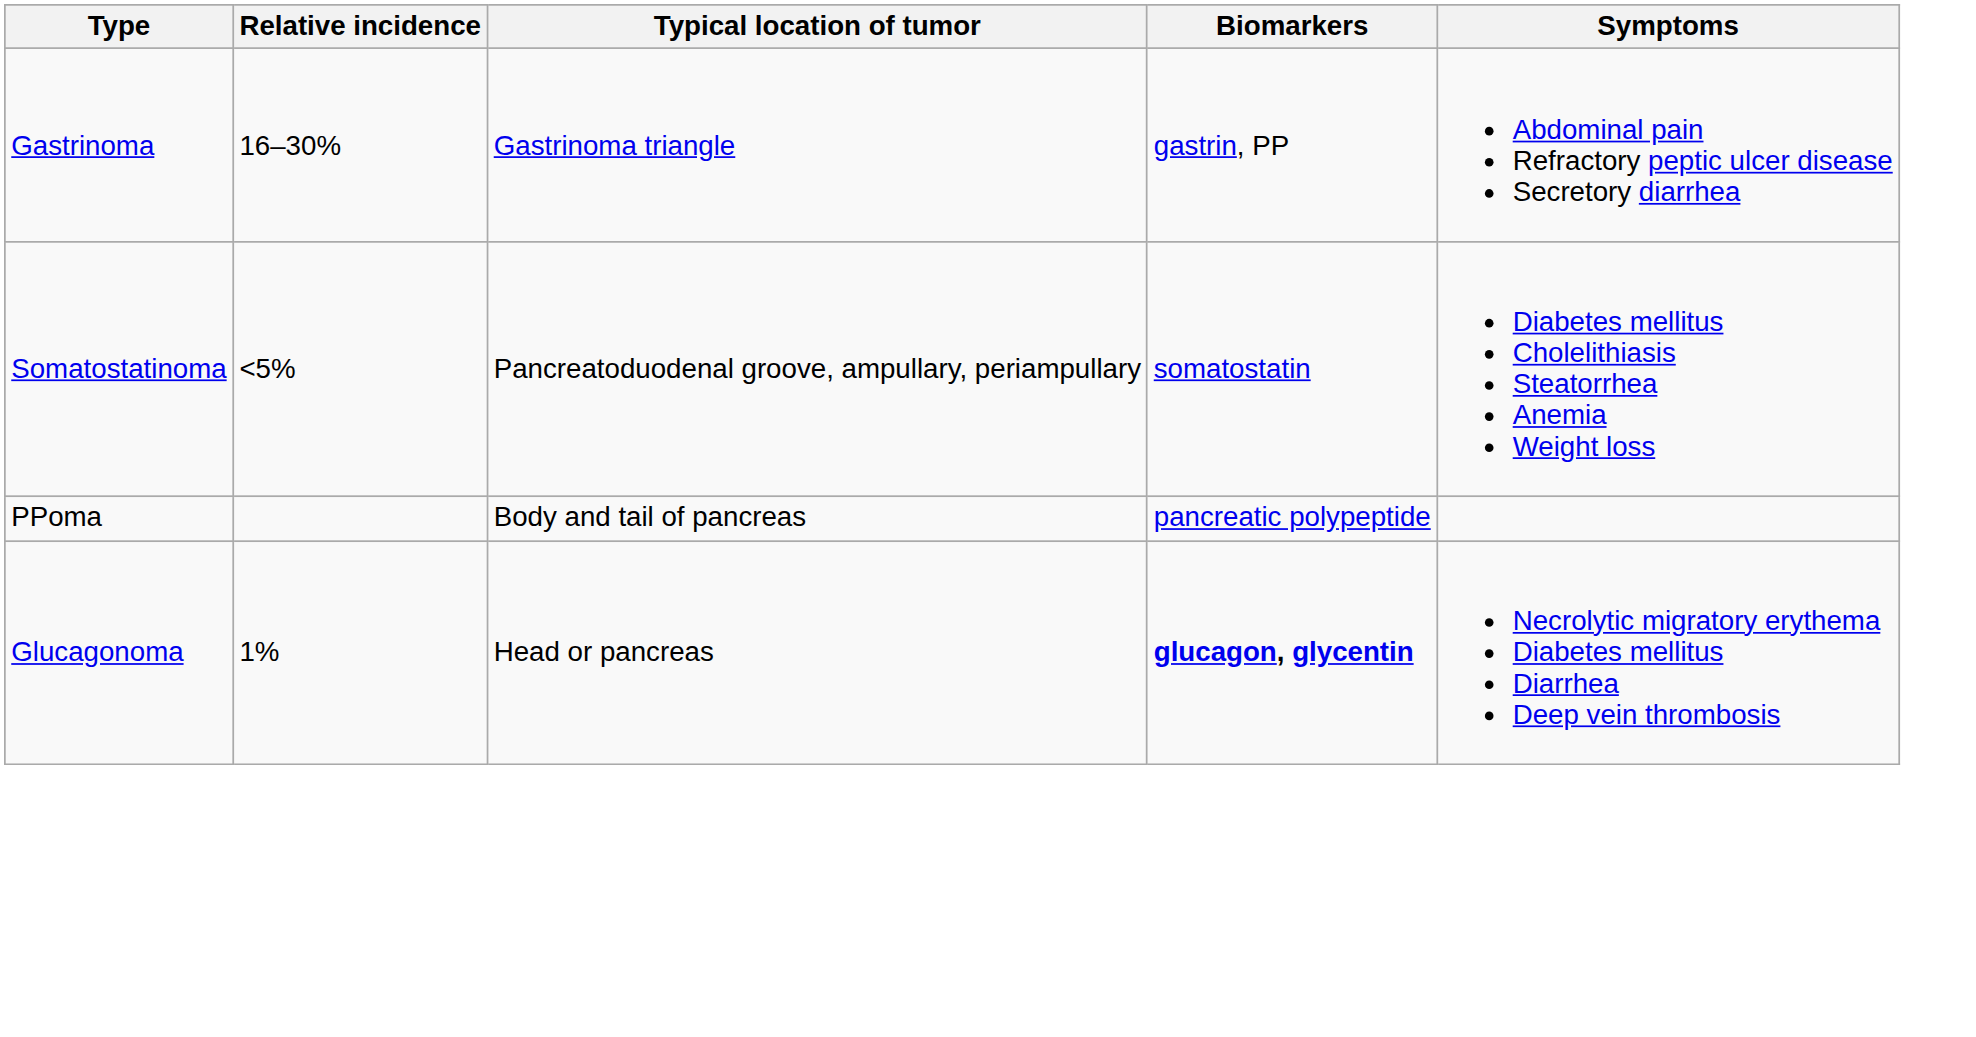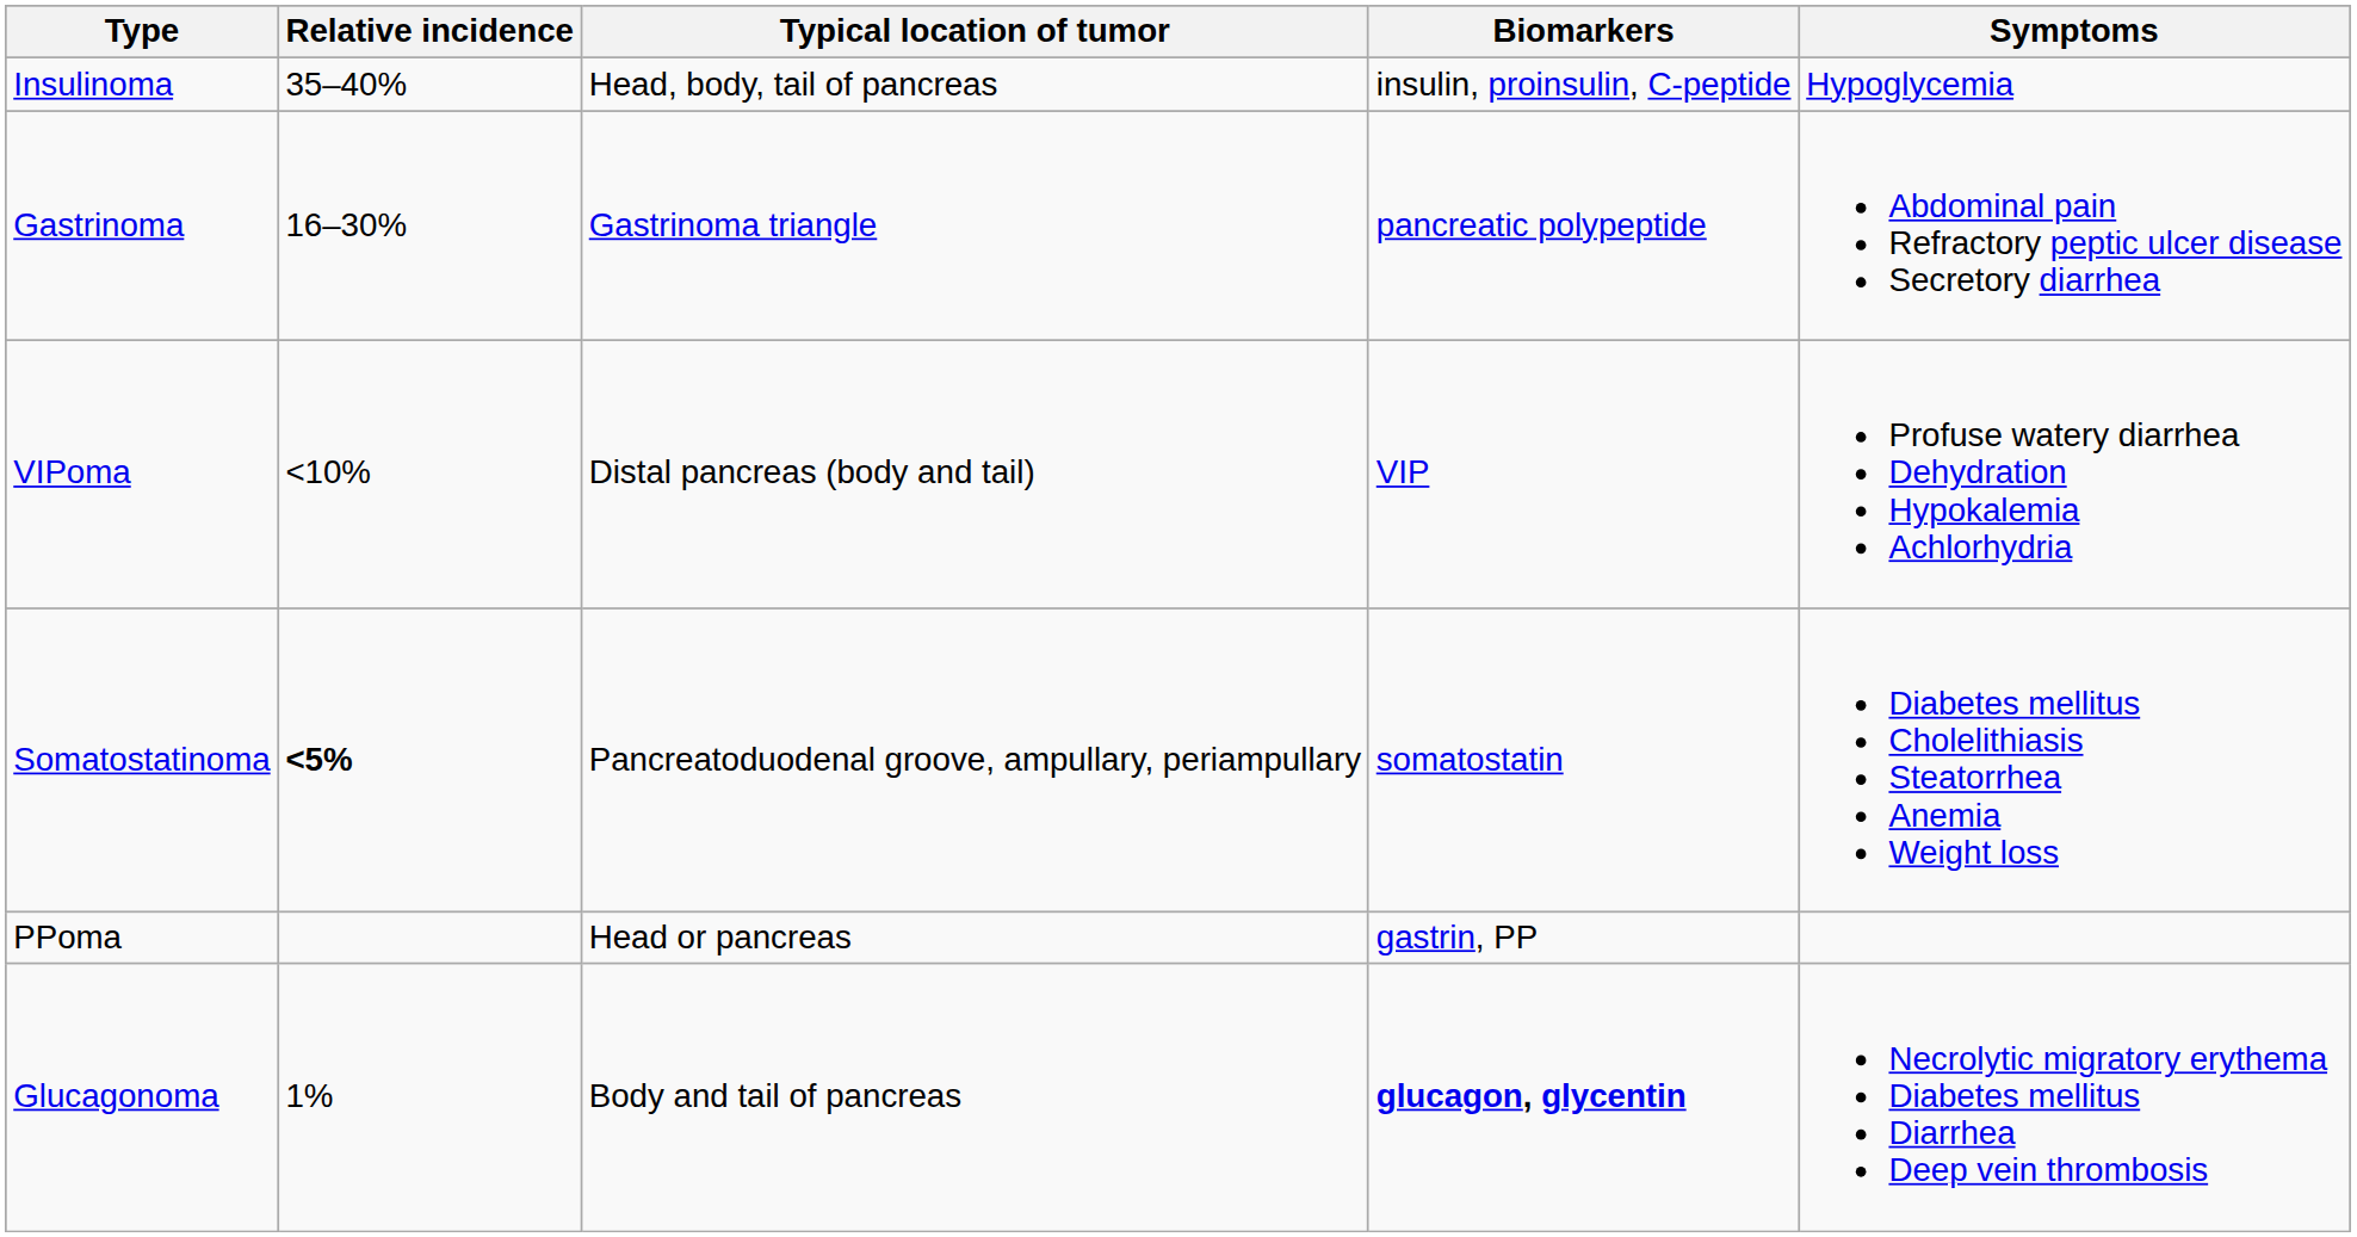 <table class="wikitable">
 <tr>
 <th>Type</th>
 <th>Relative incidence</th>
 <th>Typical location of tumor</th>
 <th>Biomarkers</th>
 <th>Symptoms</th>
 </tr>
 <tr>
+<td><a href='#'>Insulinoma</a></td>
+<td>35–40%</td>
+<td>Head, body, tail of pancreas</td>
+<td>insulin, <a href='#'>proinsulin</a>, <a href='#'>C-peptide</a></td>
+<td><a href='#'>Hypoglycemia</a></td>
+</tr>
+<tr>
 <td><a href='#'>Gastrinoma</a></td>
 <td>16–30%</td>
 <td><a href='#'>Gastrinoma triangle</a></td>
-<td><a href='#'>gastrin</a>, PP</td>
+<td><a href='#'>pancreatic polypeptide</a></td>
 <td><br><ul><li><a href='#'>Abdominal pain</a></li><li>Refractory <a href='#'>peptic ulcer disease</a></li><li>Secretory <a href='#'>diarrhea</a></li></ul></td>
 </tr>
 <tr>
+<td><a href='#'>VIPoma</a></td>
+<td><10%</td>
+<td>Distal pancreas (body and tail)</td>
+<td><a href='#'>VIP</a></td>
+<td><br><ul><li>Profuse watery diarrhea</li><li><a href='#'>Dehydration</a></li><li><a href='#'>Hypokalemia</a></li><li><a href='#'>Achlorhydria</a></li></ul></td>
+</tr>
+<tr>
 <td><a href='#'>Somatostatinoma</a></td>
-<td><5%</td>
+<td><strong><5%</strong></td>
 <td>Pancreatoduodenal groove, ampullary, periampullary</td>
 <td><a href='#'>somatostatin</a></td>
 <td><br><ul><li><a href='#'>Diabetes mellitus</a></li><li><a href='#'>Cholelithiasis</a></li><li><a href='#'>Steatorrhea</a></li><li><a href='#'>Anemia</a></li><li><a href='#'>Weight loss</a></li></ul></td>
 </tr>
 <tr>
 <td>PPoma</td>
 <td></td>
-<td>Body and tail of pancreas</td>
-<td><a href='#'>pancreatic polypeptide</a></td>
+<td>Head or pancreas</td>
+<td><a href='#'>gastrin</a>, PP</td>
 <td></td>
 </tr>
 <tr>
 <td><a href='#'>Glucagonoma</a></td>
 <td>1%</td>
-<td>Head or pancreas</td>
+<td>Body and tail of pancreas</td>
 <td><strong><a href='#'>glucagon</a>, <a href='#'>glycentin</a></strong></td>
 <td><br><ul><li><a href='#'>Necrolytic migratory erythema</a></li><li><a href='#'>Diabetes mellitus</a></li><li><a href='#'>Diarrhea</a></li><li><a href='#'>Deep vein thrombosis</a></li></ul></td>
 </tr>
 </table>
